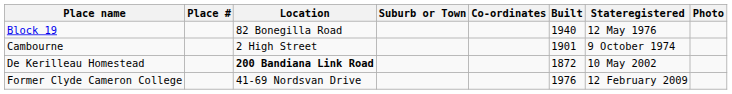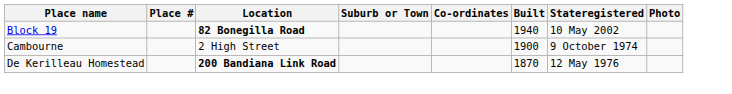 <table class="wikitable sortable">
 <tr>
 <th>Place name</th>
 <th>Place #</th>
 <th>Location</th>
 <th>Suburb or Town</th>
 <th>Co-ordinates</th>
 <th>Built</th>
 <th>Stateregistered</th>
 <th class="unsortable">Photo</th>
 </tr>
 <tr>
 <td><a href='#'>Block 19</a></td>
 <td></td>
-<td>82 Bonegilla Road</td>
+<td><strong>82 Bonegilla Road</strong></td>
 <td></td>
 <td></td>
 <td>1940</td>
-<td>12 May 1976</td>
+<td>10 May 2002</td>
 <td></td>
 </tr>
 <tr>
 <td>Cambourne</td>
 <td></td>
 <td>2 High Street</td>
 <td></td>
 <td></td>
-<td>1901</td>
+<td>1900</td>
 <td>9 October 1974</td>
 <td></td>
 </tr>
 <tr>
 <td>De Kerilleau Homestead</td>
 <td></td>
 <td><strong>200 Bandiana Link Road</strong></td>
 <td></td>
 <td></td>
-<td>1872</td>
-<td>10 May 2002</td>
-<td></td>
-</tr>
-<tr>
-<td>Former Clyde Cameron College</td>
-<td></td>
-<td>41-69 Nordsvan Drive</td>
-<td></td>
-<td></td>
-<td>1976</td>
-<td>12 February 2009</td>
+<td>1870</td>
+<td>12 May 1976</td>
 <td></td>
 </tr>
 </table>
